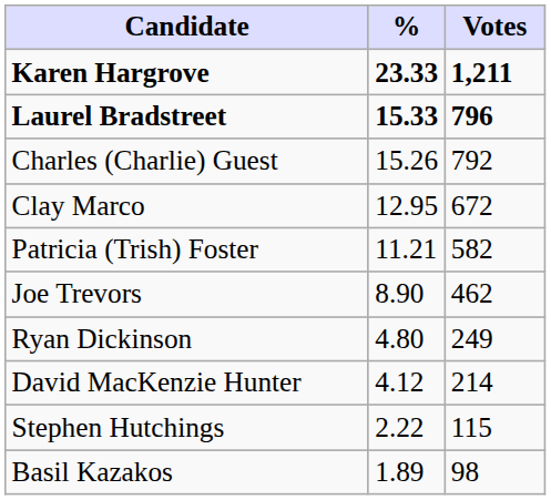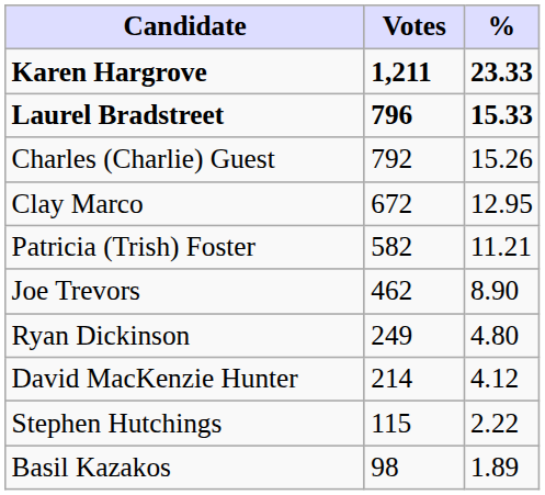 <table class="wikitable">
 <tr>
 <th style="background:#ddf; width:200px;">Candidate</th>
+<th style="background:#ddf; width:50px;">Votes</th>
 <th style="background:#ddf; width:30px;">%</th>
-<th style="background:#ddf; width:50px;">Votes</th>
 </tr>
 <tr>
 <td><strong>Karen Hargrove</strong></td>
+<td><strong>1,211</strong></td>
 <td><strong>23.33</strong></td>
-<td><strong>1,211</strong></td>
 </tr>
 <tr>
 <td><strong>Laurel Bradstreet</strong></td>
+<td><strong>796</strong></td>
 <td><strong>15.33</strong></td>
-<td><strong>796</strong></td>
 </tr>
 <tr>
 <td>Charles (Charlie) Guest</td>
+<td>792</td>
 <td>15.26</td>
-<td>792</td>
 </tr>
 <tr>
 <td>Clay Marco</td>
+<td>672</td>
 <td>12.95</td>
-<td>672</td>
 </tr>
 <tr>
 <td>Patricia (Trish) Foster</td>
+<td>582</td>
 <td>11.21</td>
-<td>582</td>
 </tr>
 <tr>
 <td>Joe Trevors</td>
+<td>462</td>
 <td>8.90</td>
-<td>462</td>
 </tr>
 <tr>
 <td>Ryan Dickinson</td>
+<td>249</td>
 <td>4.80</td>
-<td>249</td>
 </tr>
 <tr>
 <td>David MacKenzie Hunter</td>
+<td>214</td>
 <td>4.12</td>
-<td>214</td>
 </tr>
 <tr>
 <td>Stephen Hutchings</td>
+<td>115</td>
 <td>2.22</td>
-<td>115</td>
 </tr>
 <tr>
 <td>Basil Kazakos</td>
+<td>98</td>
 <td>1.89</td>
-<td>98</td>
 </tr>
 </table>
